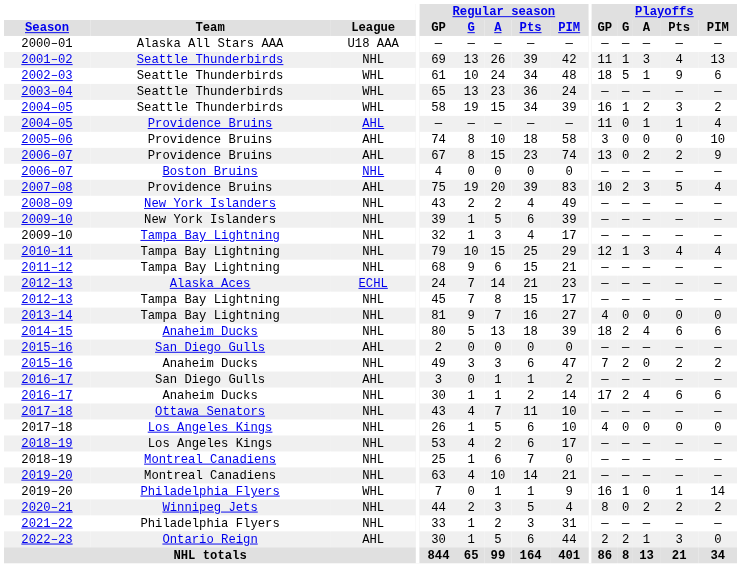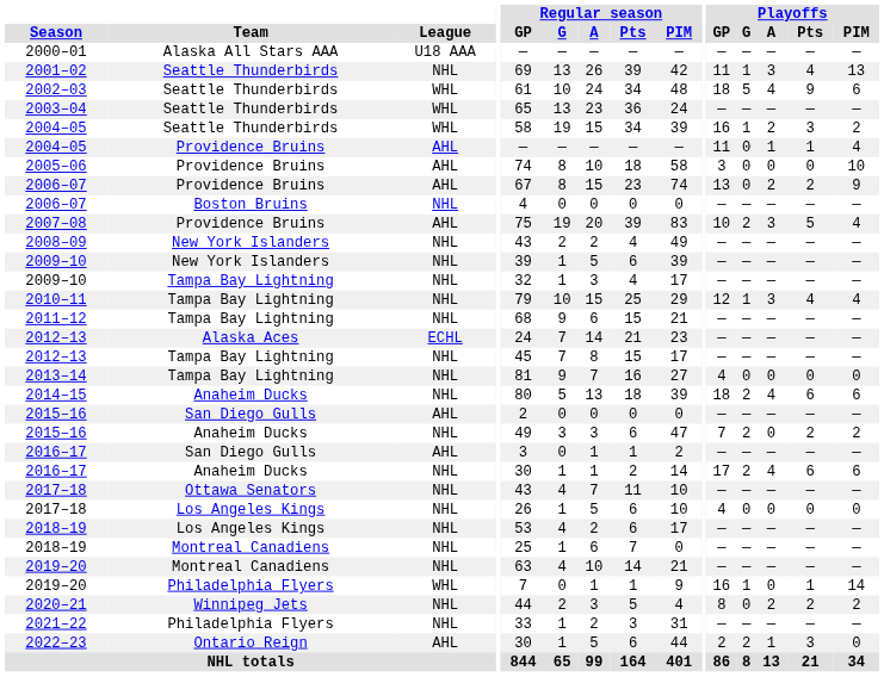 <table border="0" cellpadding="1" cellspacing="0" style="text-align:center; width:60em">
 <tr bgcolor="#e0e0e0">
 <th colspan="3" bgcolor="#ffffff"></th>
 <th rowspan="100" bgcolor="#ffffff"></th>
 <th colspan="5"><a href='#'>Regular season</a></th>
 <th rowspan="100" bgcolor="#ffffff"></th>
 <th colspan="5"><a href='#'>Playoffs</a></th>
 </tr>
 <tr bgcolor="#e0e0e0">
 <th><a href='#'>Season</a></th>
 <th>Team</th>
 <th>League</th>
 <th>GP</th>
 <th><a href='#'>G</a></th>
 <th><a href='#'>A</a></th>
 <th><a href='#'>Pts</a></th>
 <th><a href='#'>PIM</a></th>
 <th>GP</th>
 <th>G</th>
 <th>A</th>
 <th>Pts</th>
 <th>PIM</th>
 </tr>
 <tr>
 <td>2000–01</td>
 <td>Alaska All Stars AAA</td>
 <td>U18 AAA</td>
 <td>—</td>
 <td>—</td>
 <td>—</td>
 <td>—</td>
 <td>—</td>
 <td>—</td>
 <td>—</td>
 <td>—</td>
 <td>—</td>
 <td>—</td>
 </tr>
 <tr bgcolor="#f0f0f0">
 <td><a href='#'>2001–02</a></td>
 <td><a href='#'>Seattle Thunderbirds</a></td>
 <td>NHL</td>
 <td>69</td>
 <td>13</td>
 <td>26</td>
 <td>39</td>
 <td>42</td>
 <td>11</td>
 <td>1</td>
 <td>3</td>
 <td>4</td>
 <td>13</td>
 </tr>
 <tr>
 <td><a href='#'>2002–03</a></td>
 <td>Seattle Thunderbirds</td>
 <td>WHL</td>
 <td>61</td>
 <td>10</td>
 <td>24</td>
 <td>34</td>
 <td>48</td>
 <td>18</td>
 <td>5</td>
-<td>1</td>
+<td>4</td>
 <td>9</td>
 <td>6</td>
 </tr>
 <tr bgcolor="#f0f0f0">
 <td><a href='#'>2003–04</a></td>
 <td>Seattle Thunderbirds</td>
 <td>WHL</td>
 <td>65</td>
 <td>13</td>
 <td>23</td>
 <td>36</td>
 <td>24</td>
 <td>—</td>
 <td>—</td>
 <td>—</td>
 <td>—</td>
 <td>—</td>
 </tr>
 <tr>
 <td><a href='#'>2004–05</a></td>
 <td>Seattle Thunderbirds</td>
 <td>WHL</td>
 <td>58</td>
 <td>19</td>
 <td>15</td>
 <td>34</td>
 <td>39</td>
 <td>16</td>
 <td>1</td>
 <td>2</td>
 <td>3</td>
 <td>2</td>
 </tr>
 <tr bgcolor="#f0f0f0">
 <td><a href='#'>2004–05</a></td>
 <td><a href='#'>Providence Bruins</a></td>
 <td><a href='#'>AHL</a></td>
 <td>—</td>
 <td>—</td>
 <td>—</td>
 <td>—</td>
 <td>—</td>
 <td>11</td>
 <td>0</td>
 <td>1</td>
 <td>1</td>
 <td>4</td>
 </tr>
 <tr>
 <td><a href='#'>2005–06</a></td>
 <td>Providence Bruins</td>
 <td>AHL</td>
 <td>74</td>
 <td>8</td>
 <td>10</td>
 <td>18</td>
 <td>58</td>
 <td>3</td>
 <td>0</td>
 <td>0</td>
 <td>0</td>
 <td>10</td>
 </tr>
 <tr bgcolor="#f0f0f0">
 <td><a href='#'>2006–07</a></td>
 <td>Providence Bruins</td>
 <td>AHL</td>
 <td>67</td>
 <td>8</td>
 <td>15</td>
 <td>23</td>
 <td>74</td>
 <td>13</td>
 <td>0</td>
 <td>2</td>
 <td>2</td>
 <td>9</td>
 </tr>
 <tr>
 <td><a href='#'>2006–07</a></td>
 <td><a href='#'>Boston Bruins</a></td>
 <td><a href='#'>NHL</a></td>
 <td>4</td>
 <td>0</td>
 <td>0</td>
 <td>0</td>
 <td>0</td>
 <td>—</td>
 <td>—</td>
 <td>—</td>
 <td>—</td>
 <td>—</td>
 </tr>
 <tr bgcolor="#f0f0f0">
 <td><a href='#'>2007–08</a></td>
 <td>Providence Bruins</td>
 <td>AHL</td>
 <td>75</td>
 <td>19</td>
 <td>20</td>
 <td>39</td>
 <td>83</td>
 <td>10</td>
 <td>2</td>
 <td>3</td>
 <td>5</td>
 <td>4</td>
 </tr>
 <tr>
 <td><a href='#'>2008–09</a></td>
 <td><a href='#'>New York Islanders</a></td>
 <td>NHL</td>
 <td>43</td>
 <td>2</td>
 <td>2</td>
 <td>4</td>
 <td>49</td>
 <td>—</td>
 <td>—</td>
 <td>—</td>
 <td>—</td>
 <td>—</td>
 </tr>
 <tr bgcolor="#f0f0f0">
 <td><a href='#'>2009–10</a></td>
 <td>New York Islanders</td>
 <td>NHL</td>
 <td>39</td>
 <td>1</td>
 <td>5</td>
 <td>6</td>
 <td>39</td>
 <td>—</td>
 <td>—</td>
 <td>—</td>
 <td>—</td>
 <td>—</td>
 </tr>
 <tr>
 <td>2009–10</td>
 <td><a href='#'>Tampa Bay Lightning</a></td>
 <td>NHL</td>
 <td>32</td>
 <td>1</td>
 <td>3</td>
 <td>4</td>
 <td>17</td>
 <td>—</td>
 <td>—</td>
 <td>—</td>
 <td>—</td>
 <td>—</td>
 </tr>
 <tr bgcolor="#f0f0f0">
 <td><a href='#'>2010–11</a></td>
 <td>Tampa Bay Lightning</td>
 <td>NHL</td>
 <td>79</td>
 <td>10</td>
 <td>15</td>
 <td>25</td>
 <td>29</td>
 <td>12</td>
 <td>1</td>
 <td>3</td>
 <td>4</td>
 <td>4</td>
 </tr>
 <tr>
 <td><a href='#'>2011–12</a></td>
 <td>Tampa Bay Lightning</td>
 <td>NHL</td>
 <td>68</td>
 <td>9</td>
 <td>6</td>
 <td>15</td>
 <td>21</td>
 <td>—</td>
 <td>—</td>
 <td>—</td>
 <td>—</td>
 <td>—</td>
 </tr>
 <tr bgcolor="#f0f0f0">
 <td><a href='#'>2012–13</a></td>
 <td><a href='#'>Alaska Aces</a></td>
 <td><a href='#'>ECHL</a></td>
 <td>24</td>
 <td>7</td>
 <td>14</td>
 <td>21</td>
 <td>23</td>
 <td>—</td>
 <td>—</td>
 <td>—</td>
 <td>—</td>
 <td>—</td>
 </tr>
 <tr>
 <td><a href='#'>2012–13</a></td>
 <td>Tampa Bay Lightning</td>
 <td>NHL</td>
 <td>45</td>
 <td>7</td>
 <td>8</td>
 <td>15</td>
 <td>17</td>
 <td>—</td>
 <td>—</td>
 <td>—</td>
 <td>—</td>
 <td>—</td>
 </tr>
 <tr bgcolor="#f0f0f0">
 <td><a href='#'>2013–14</a></td>
 <td>Tampa Bay Lightning</td>
 <td>NHL</td>
 <td>81</td>
 <td>9</td>
 <td>7</td>
 <td>16</td>
 <td>27</td>
 <td>4</td>
 <td>0</td>
 <td>0</td>
 <td>0</td>
 <td>0</td>
 </tr>
 <tr>
 <td><a href='#'>2014–15</a></td>
 <td><a href='#'>Anaheim Ducks</a></td>
 <td>NHL</td>
 <td>80</td>
 <td>5</td>
 <td>13</td>
 <td>18</td>
 <td>39</td>
 <td>18</td>
 <td>2</td>
 <td>4</td>
 <td>6</td>
 <td>6</td>
 </tr>
 <tr bgcolor="#f0f0f0">
 <td><a href='#'>2015–16</a></td>
 <td><a href='#'>San Diego Gulls</a></td>
 <td>AHL</td>
 <td>2</td>
 <td>0</td>
 <td>0</td>
 <td>0</td>
 <td>0</td>
 <td>—</td>
 <td>—</td>
 <td>—</td>
 <td>—</td>
 <td>—</td>
 </tr>
 <tr>
 <td><a href='#'>2015–16</a></td>
 <td>Anaheim Ducks</td>
 <td>NHL</td>
 <td>49</td>
 <td>3</td>
 <td>3</td>
 <td>6</td>
 <td>47</td>
 <td>7</td>
 <td>2</td>
 <td>0</td>
 <td>2</td>
 <td>2</td>
 </tr>
 <tr bgcolor="#f0f0f0">
 <td><a href='#'>2016–17</a></td>
 <td>San Diego Gulls</td>
 <td>AHL</td>
 <td>3</td>
 <td>0</td>
 <td>1</td>
 <td>1</td>
 <td>2</td>
 <td>—</td>
 <td>—</td>
 <td>—</td>
 <td>—</td>
 <td>—</td>
 </tr>
 <tr>
 <td><a href='#'>2016–17</a></td>
 <td>Anaheim Ducks</td>
 <td>NHL</td>
 <td>30</td>
 <td>1</td>
 <td>1</td>
 <td>2</td>
 <td>14</td>
 <td>17</td>
 <td>2</td>
 <td>4</td>
 <td>6</td>
 <td>6</td>
 </tr>
 <tr bgcolor="#f0f0f0">
 <td><a href='#'>2017–18</a></td>
 <td><a href='#'>Ottawa Senators</a></td>
 <td>NHL</td>
 <td>43</td>
 <td>4</td>
 <td>7</td>
 <td>11</td>
 <td>10</td>
 <td>—</td>
 <td>—</td>
 <td>—</td>
 <td>—</td>
 <td>—</td>
 </tr>
 <tr>
 <td>2017–18</td>
 <td><a href='#'>Los Angeles Kings</a></td>
 <td>NHL</td>
 <td>26</td>
 <td>1</td>
 <td>5</td>
 <td>6</td>
 <td>10</td>
 <td>4</td>
 <td>0</td>
 <td>0</td>
 <td>0</td>
 <td>0</td>
 </tr>
 <tr bgcolor="#f0f0f0">
 <td><a href='#'>2018–19</a></td>
 <td>Los Angeles Kings</td>
 <td>NHL</td>
 <td>53</td>
 <td>4</td>
 <td>2</td>
 <td>6</td>
 <td>17</td>
 <td>—</td>
 <td>—</td>
 <td>—</td>
 <td>—</td>
 <td>—</td>
 </tr>
 <tr>
 <td>2018–19</td>
 <td><a href='#'>Montreal Canadiens</a></td>
 <td>NHL</td>
 <td>25</td>
 <td>1</td>
 <td>6</td>
 <td>7</td>
 <td>0</td>
 <td>—</td>
 <td>—</td>
 <td>—</td>
 <td>—</td>
 <td>—</td>
 </tr>
 <tr bgcolor="#f0f0f0">
 <td><a href='#'>2019–20</a></td>
 <td>Montreal Canadiens</td>
 <td>NHL</td>
 <td>63</td>
 <td>4</td>
 <td>10</td>
 <td>14</td>
 <td>21</td>
 <td>—</td>
 <td>—</td>
 <td>—</td>
 <td>—</td>
 <td>—</td>
 </tr>
 <tr>
 <td>2019–20</td>
 <td><a href='#'>Philadelphia Flyers</a></td>
 <td>WHL</td>
 <td>7</td>
 <td>0</td>
 <td>1</td>
 <td>1</td>
 <td>9</td>
 <td>16</td>
 <td>1</td>
 <td>0</td>
 <td>1</td>
 <td>14</td>
 </tr>
 <tr bgcolor="#f0f0f0">
 <td><a href='#'>2020–21</a></td>
 <td><a href='#'>Winnipeg Jets</a></td>
 <td>NHL</td>
 <td>44</td>
 <td>2</td>
 <td>3</td>
 <td>5</td>
 <td>4</td>
 <td>8</td>
 <td>0</td>
 <td>2</td>
 <td>2</td>
 <td>2</td>
 </tr>
 <tr>
 <td><a href='#'>2021–22</a></td>
 <td>Philadelphia Flyers</td>
 <td>NHL</td>
 <td>33</td>
 <td>1</td>
 <td>2</td>
 <td>3</td>
 <td>31</td>
 <td>—</td>
 <td>—</td>
 <td>—</td>
 <td>—</td>
 <td>—</td>
 </tr>
 <tr bgcolor="#f0f0f0">
 <td><a href='#'>2022–23</a></td>
 <td><a href='#'>Ontario Reign</a></td>
 <td>AHL</td>
 <td>30</td>
 <td>1</td>
 <td>5</td>
 <td>6</td>
 <td>44</td>
 <td>2</td>
 <td>2</td>
 <td>1</td>
 <td>3</td>
 <td>0</td>
 </tr>
 <tr bgcolor="#e0e0e0">
 <th colspan="3">NHL totals</th>
 <th>844</th>
 <th>65</th>
 <th>99</th>
 <th>164</th>
 <th>401</th>
 <th>86</th>
 <th>8</th>
 <th>13</th>
 <th>21</th>
 <th>34</th>
 </tr>
 </table>
